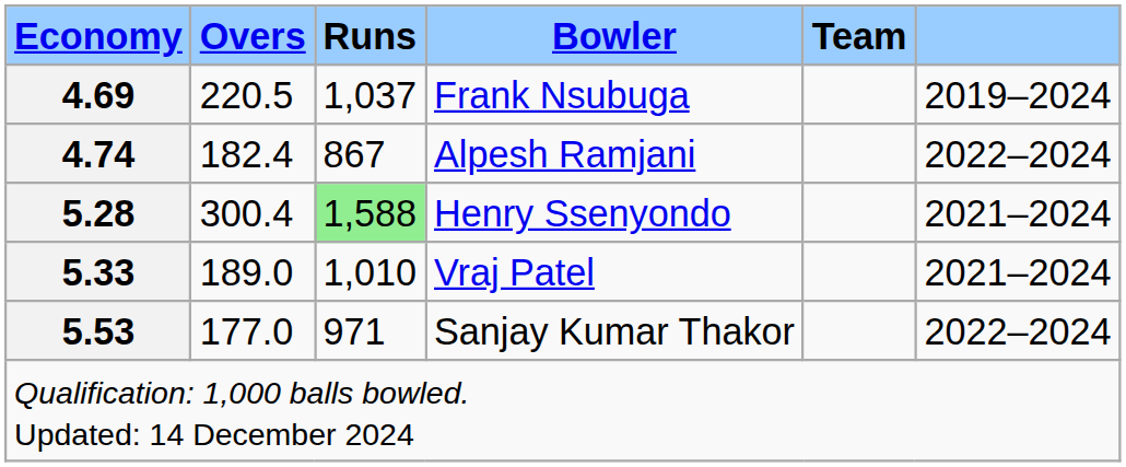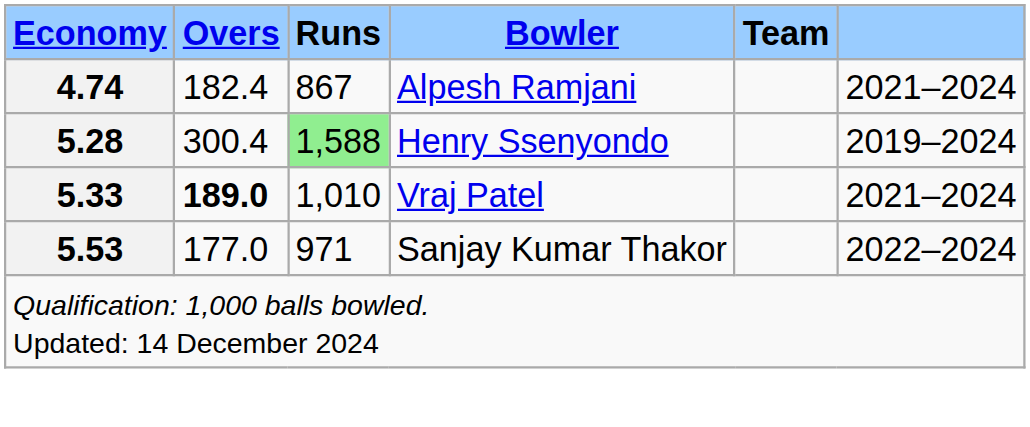 <table class="wikitable sortable defaultleft col4left col5left" style="font-size: 95%">
 <tr>
 <th scope="col" style="background-color:#9cf;"><a href='#'>Economy</a></th>
 <th scope="col" style="background-color:#9cf;"><a href='#'>Overs</a></th>
 <th scope="col" style="background-color:#9cf;">Runs</th>
 <th scope="col" style="background-color:#9cf;"><a href='#'>Bowler</a></th>
 <th scope="col" style="background-color:#9cf;">Team</th>
 <th scope="col" style="background-color:#9cf;"></th>
 </tr>
 <tr>
-<th scope="row">4.69</th>
-<td>220.5</td>
-<td>1,037</td>
-<td><a href='#'>Frank Nsubuga</a></td>
-<td></td>
-<td>2019–2024</td>
-</tr>
-<tr>
 <th scope="row">4.74</th>
 <td>182.4</td>
 <td>867</td>
 <td><a href='#'>Alpesh Ramjani</a></td>
 <td></td>
-<td>2022–2024</td>
+<td>2021–2024</td>
 </tr>
 <tr>
 <th scope="row">5.28</th>
 <td>300.4</td>
 <td style="background: lightgreen;">1,588</td>
 <td><a href='#'>Henry Ssenyondo</a></td>
 <td></td>
-<td>2021–2024</td>
+<td>2019–2024</td>
 </tr>
 <tr>
 <th scope="row">5.33</th>
-<td>189.0</td>
+<td><strong>189.0</strong></td>
 <td>1,010</td>
 <td><a href='#'>Vraj Patel</a></td>
 <td></td>
 <td>2021–2024</td>
 </tr>
 <tr>
 <th scope="row">5.53</th>
 <td>177.0</td>
 <td>971</td>
 <td>Sanjay Kumar Thakor</td>
 <td></td>
 <td>2022–2024</td>
 </tr>
 <tr class="sortbottom">
 <td colspan="6" scope="row" style="text-align:left;"><small><em>Qualification: 1,000 balls bowled.</em><br>Updated: 14 December 2024</small></td>
 </tr>
 </table>
